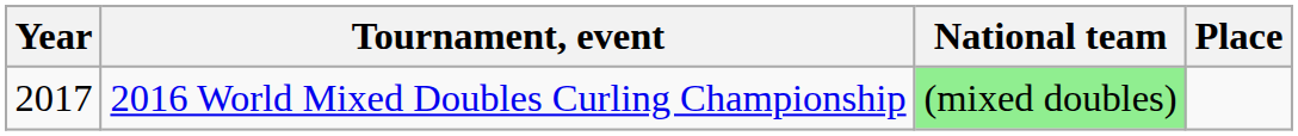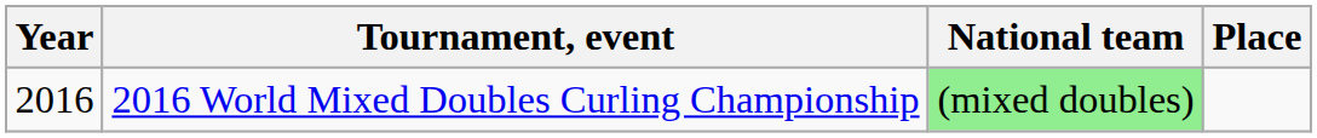 <table class="wikitable">
 <tr>
 <th scope="col">Year</th>
 <th scope="col">Tournament, event</th>
 <th scope="col">National team</th>
 <th scope="col">Place</th>
 </tr>
 <tr>
-<td>2017</td>
+<td>2016</td>
 <td><a href='#'>2016 World Mixed Doubles Curling Championship</a></td>
 <td style="background: lightgreen;"> (mixed doubles)</td>
 <td></td>
 </tr>
 </table>
